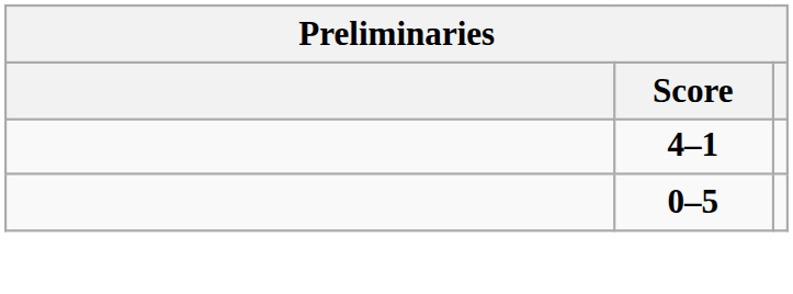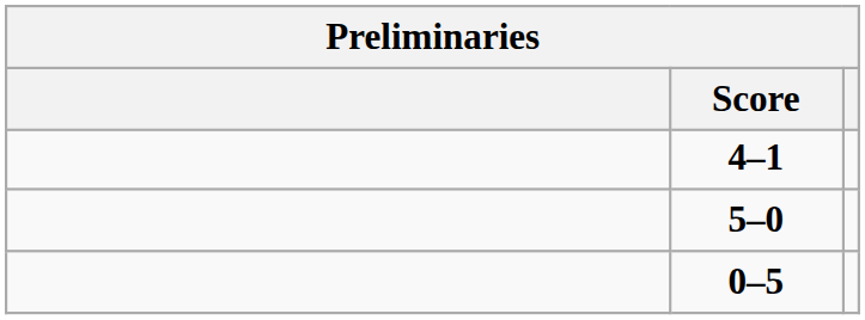 <table class="wikitable" style="text-align: center; font-size:90% ">
 <tr>
 <th colspan=3>Preliminaries</th>
 </tr>
 <tr>
 <th align="right" width="250"></th>
 <th width="60">Score</th>
 <th align=leftwidth="250"></th>
 </tr>
 <tr>
 <td align=left><strong></strong></td>
 <td><strong>4–1</strong></td>
 <td align=left></td>
 </tr>
 <tr>
+<td align=left><strong></strong></td>
+<td><strong>5–0</strong></td>
+<td align=left></td>
+</tr>
+<tr>
 <td align=left></td>
 <td><strong>0–5</strong></td>
 <td align=left><strong></strong></td>
 </tr>
 </table>
